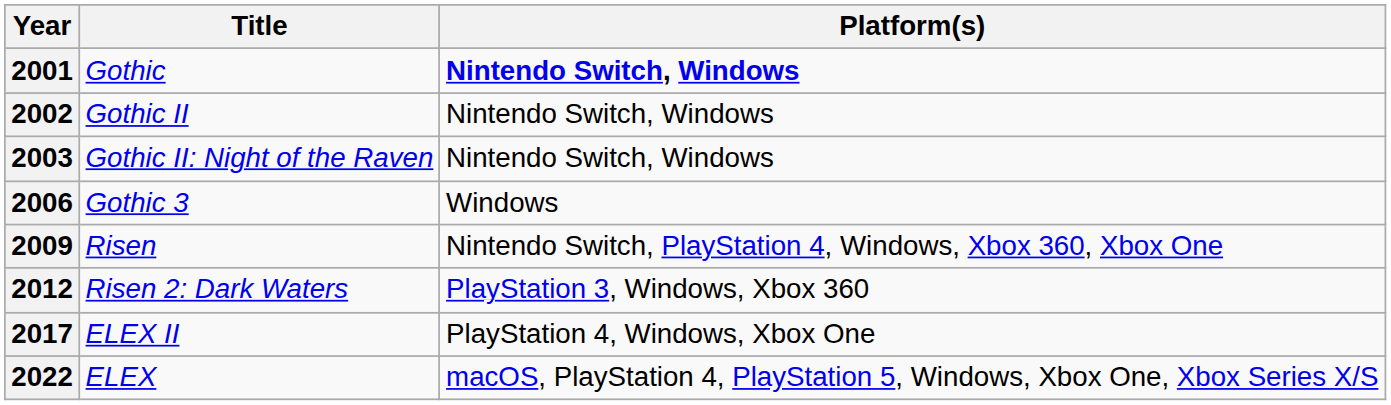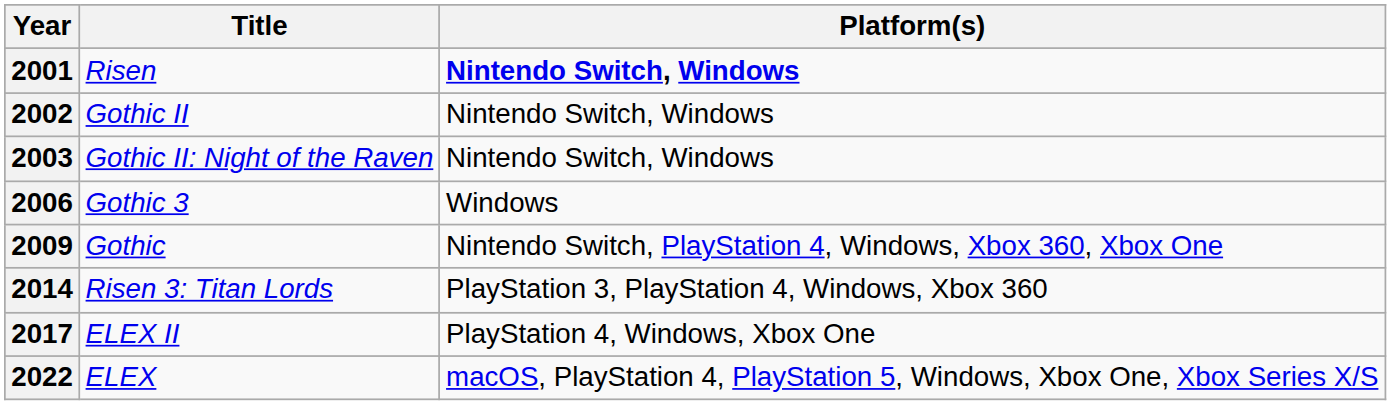 <table class="wikitable sortable plainrowheaders">
 <tr>
 <th scope="col">Year</th>
 <th scope="col">Title</th>
 <th scope="col">Platform(s)</th>
 </tr>
 <tr>
 <th scope="row">2001</th>
-<td><em><a href='#'>Gothic</a></em></td>
+<td><em><a href='#'>Risen</a></em></td>
 <td><strong><a href='#'>Nintendo Switch</a>, <a href='#'>Windows</a></strong></td>
 </tr>
 <tr>
 <th scope="row">2002</th>
 <td><em><a href='#'>Gothic II</a></em></td>
 <td>Nintendo Switch, Windows</td>
 </tr>
 <tr>
 <th scope="row">2003</th>
 <td><em><a href='#'>Gothic II: Night of the Raven</a></em></td>
 <td>Nintendo Switch, Windows</td>
 </tr>
 <tr>
 <th scope="row">2006</th>
 <td><em><a href='#'>Gothic 3</a></em></td>
 <td>Windows</td>
 </tr>
 <tr>
 <th scope="row">2009</th>
-<td><em><a href='#'>Risen</a></em></td>
+<td><em><a href='#'>Gothic</a></em></td>
 <td>Nintendo Switch, <a href='#'>PlayStation 4</a>, Windows, <a href='#'>Xbox 360</a>, <a href='#'>Xbox One</a></td>
 </tr>
 <tr>
-<th scope="row">2012</th>
-<td><em><a href='#'>Risen 2: Dark Waters</a></em></td>
-<td><a href='#'>PlayStation 3</a>, Windows, Xbox 360</td>
+<th scope="row">2014</th>
+<td><em><a href='#'>Risen 3: Titan Lords</a></em></td>
+<td>PlayStation 3, PlayStation 4, Windows, Xbox 360</td>
 </tr>
 <tr>
 <th scope="row">2017</th>
 <td><em><a href='#'>ELEX II</a></em></td>
 <td>PlayStation 4, Windows, Xbox One</td>
 </tr>
 <tr>
 <th scope="row">2022</th>
 <td><em><a href='#'>ELEX</a></em></td>
 <td><a href='#'>macOS</a>, PlayStation 4, <a href='#'>PlayStation 5</a>, Windows, Xbox One, <a href='#'>Xbox Series X/S</a></td>
 </tr>
 </table>
